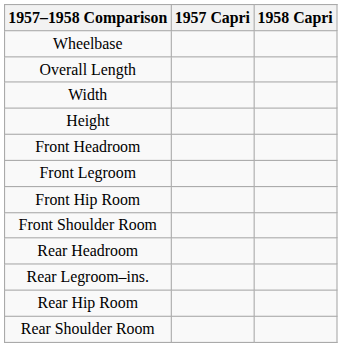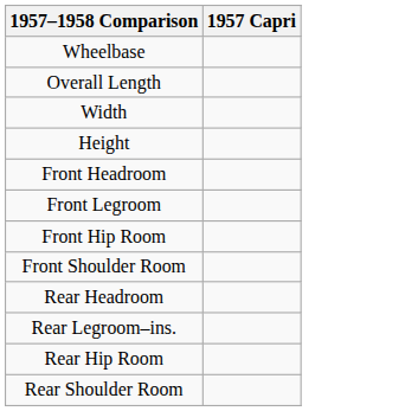 <table class="wikitable" style="text-align:center; font-size:91%;">
 <tr>
 <th>1957–1958 Comparison</th>
 <th>1957 Capri</th>
-<th>1958 Capri</th>
 </tr>
 <tr>
 <td>Wheelbase</td>
-<td></td>
 <td></td>
 </tr>
 <tr>
 <td>Overall Length</td>
 <td></td>
-<td></td>
 </tr>
 <tr>
 <td>Width</td>
-<td></td>
 <td></td>
 </tr>
 <tr>
 <td>Height</td>
 <td></td>
-<td></td>
 </tr>
 <tr>
 <td>Front Headroom</td>
-<td></td>
 <td></td>
 </tr>
 <tr>
 <td>Front Legroom</td>
 <td></td>
-<td></td>
 </tr>
 <tr>
 <td>Front Hip Room</td>
-<td></td>
 <td></td>
 </tr>
 <tr>
 <td>Front Shoulder Room</td>
 <td></td>
-<td></td>
 </tr>
 <tr>
 <td>Rear Headroom</td>
-<td></td>
 <td></td>
 </tr>
 <tr>
 <td>Rear Legroom–ins.</td>
 <td></td>
-<td></td>
 </tr>
 <tr>
 <td>Rear Hip Room</td>
-<td></td>
 <td></td>
 </tr>
 <tr>
 <td>Rear Shoulder Room</td>
 <td></td>
-<td></td>
 </tr>
 </table>
